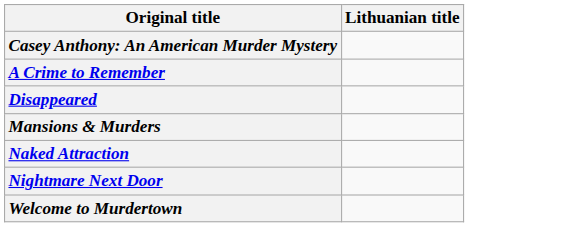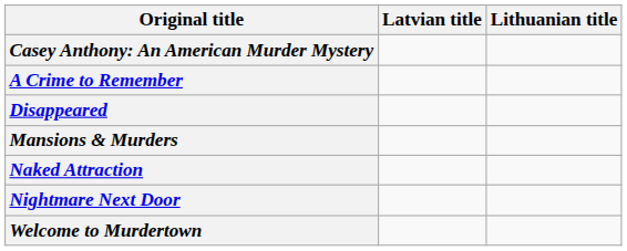 <table class="wikitable">
 <tr>
 <th scope="col">Original title</th>
+<th scope="col">Latvian title</th>
 <th scope="col">Lithuanian title</th>
 </tr>
 <tr>
 <th scope="row" style="text-align: left"><em>Casey Anthony: An American Murder Mystery</em></th>
 <td></td>
+<td></td>
 </tr>
 <tr>
 <th scope="row" style="text-align: left"><em><a href='#'>A Crime to Remember</a></em></th>
+<td></td>
 <td></td>
 </tr>
 <tr>
 <th scope="row" style="text-align: left"><em><a href='#'>Disappeared</a></em></th>
 <td></td>
+<td></td>
 </tr>
 <tr>
 <th scope="row" style="text-align: left"><em>Mansions & Murders</em></th>
+<td></td>
 <td></td>
 </tr>
 <tr>
 <th scope="row" style="text-align: left"><em><a href='#'>Naked Attraction</a></em></th>
 <td></td>
+<td></td>
 </tr>
 <tr>
 <th scope="row" style="text-align: left"><em><a href='#'>Nightmare Next Door</a></em></th>
+<td></td>
 <td></td>
 </tr>
 <tr>
 <th scope="row" style="text-align: left"><em>Welcome to Murdertown</em></th>
 <td></td>
+<td></td>
 </tr>
 </table>
